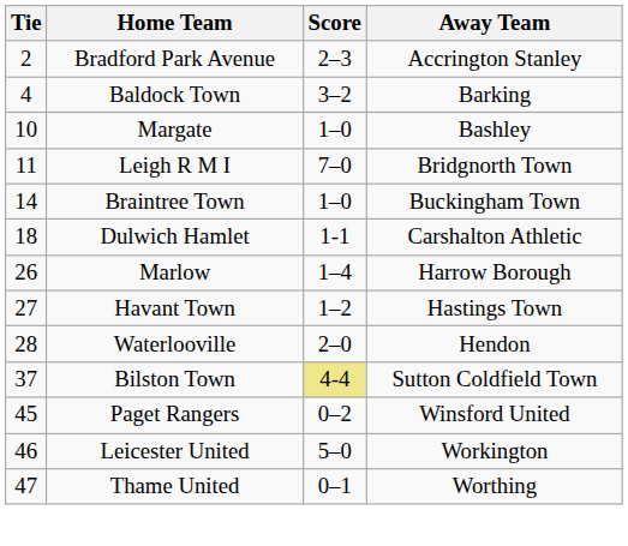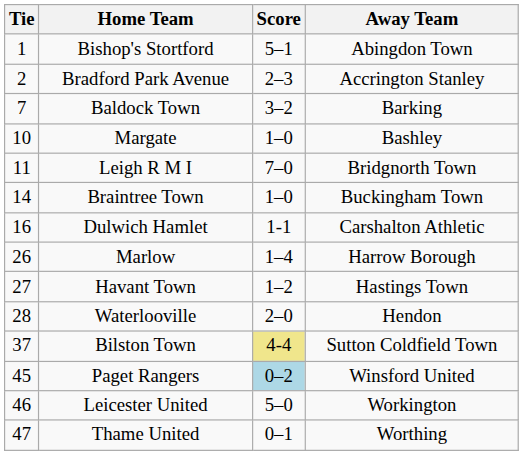 <table class="wikitable" style="text-align:center;">
 <tr>
 <th width=20>Tie</th>
 <th width=175>Home Team</th>
 <th width=20>Score</th>
 <th width=175>Away Team</th>
 </tr>
 <tr>
+<td>1</td>
+<td>Bishop's Stortford</td>
+<td>5–1</td>
+<td>Abingdon Town</td>
+</tr>
+<tr>
 <td>2</td>
 <td>Bradford Park Avenue</td>
 <td>2–3</td>
 <td>Accrington Stanley</td>
 </tr>
 <tr>
-<td>4</td>
+<td>7</td>
 <td>Baldock Town</td>
 <td>3–2</td>
 <td>Barking</td>
 </tr>
 <tr>
 <td>10</td>
 <td>Margate</td>
 <td>1–0</td>
 <td>Bashley</td>
 </tr>
 <tr>
 <td>11</td>
 <td>Leigh R M I</td>
 <td>7–0</td>
 <td>Bridgnorth Town</td>
 </tr>
 <tr>
 <td>14</td>
 <td>Braintree Town</td>
 <td>1–0</td>
 <td>Buckingham Town</td>
 </tr>
 <tr>
-<td>18</td>
+<td>16</td>
 <td>Dulwich Hamlet</td>
 <td>1-1</td>
 <td>Carshalton Athletic</td>
 </tr>
 <tr>
 <td>26</td>
 <td>Marlow</td>
 <td>1–4</td>
 <td>Harrow Borough</td>
 </tr>
 <tr>
 <td>27</td>
 <td>Havant Town</td>
 <td>1–2</td>
 <td>Hastings Town</td>
 </tr>
 <tr>
 <td>28</td>
 <td>Waterlooville</td>
 <td>2–0</td>
 <td>Hendon</td>
 </tr>
 <tr>
 <td>37</td>
 <td>Bilston Town</td>
 <td style="background: khaki;">4-4</td>
 <td>Sutton Coldfield Town</td>
 </tr>
 <tr>
 <td>45</td>
 <td>Paget Rangers</td>
-<td>0–2</td>
+<td style="background: lightblue;">0–2</td>
 <td>Winsford United</td>
 </tr>
 <tr>
 <td>46</td>
 <td>Leicester United</td>
 <td>5–0</td>
 <td>Workington</td>
 </tr>
 <tr>
 <td>47</td>
 <td>Thame United</td>
 <td>0–1</td>
 <td>Worthing</td>
 </tr>
 </table>
